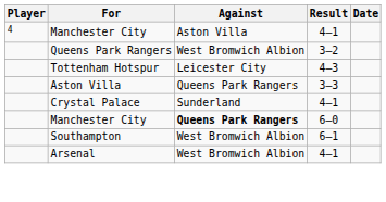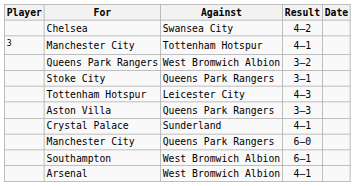 <table class="wikitable">
 <tr>
 <th>Player</th>
 <th>For</th>
 <th>Against</th>
 <th style="text-align:center">Result</th>
 <th>Date</th>
 </tr>
 <tr>
-<td> <sup>4</sup></td>
+<td> </td>
+<td>Chelsea</td>
+<td>Swansea City</td>
+<td style="text-align:center;">4–2</td>
+<td></td>
+</tr>
+<tr>
+<td> <sup>3</sup></td>
 <td>Manchester City</td>
-<td>Aston Villa</td>
+<td>Tottenham Hotspur</td>
 <td style="text-align:center;">4–1</td>
 <td></td>
 </tr>
 <tr>
 <td> </td>
 <td>Queens Park Rangers</td>
 <td>West Bromwich Albion</td>
 <td style="text-align:center;">3–2</td>
+<td></td>
+</tr>
+<tr>
+<td> </td>
+<td>Stoke City</td>
+<td>Queens Park Rangers</td>
+<td style="text-align:center;">3–1</td>
 <td></td>
 </tr>
 <tr>
 <td> </td>
 <td>Tottenham Hotspur</td>
 <td>Leicester City</td>
 <td style="text-align:center;">4–3</td>
 <td></td>
 </tr>
 <tr>
 <td> </td>
 <td>Aston Villa</td>
 <td>Queens Park Rangers</td>
 <td style="text-align:center;">3–3</td>
 <td></td>
 </tr>
 <tr>
 <td> </td>
 <td>Crystal Palace</td>
 <td>Sunderland</td>
 <td style="text-align:center;">4–1</td>
 <td></td>
 </tr>
 <tr>
 <td> </td>
 <td>Manchester City</td>
-<td><strong>Queens Park Rangers</strong></td>
+<td>Queens Park Rangers</td>
 <td style="text-align:center;">6–0</td>
 <td></td>
 </tr>
 <tr>
 <td> </td>
 <td>Southampton</td>
 <td>West Bromwich Albion</td>
 <td style="text-align:center;">6–1</td>
 <td></td>
 </tr>
 <tr>
 <td> </td>
 <td>Arsenal</td>
 <td>West Bromwich Albion</td>
 <td style="text-align:center;">4–1</td>
 <td></td>
 </tr>
 </table>
